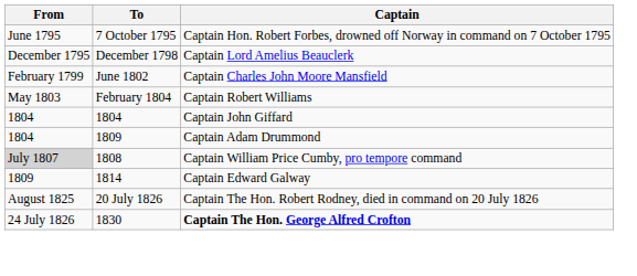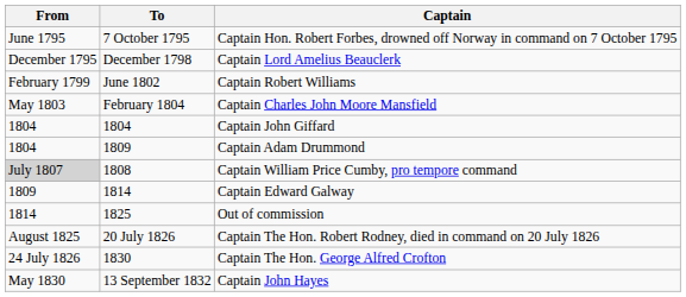 <table class="wikitable" style="text-align:left">
 <tr>
 <th>From</th>
 <th>To</th>
 <th>Captain</th>
 </tr>
 <tr>
 <td>June 1795</td>
 <td>7 October 1795</td>
 <td>Captain Hon. Robert Forbes, drowned off Norway in command on 7 October 1795</td>
 </tr>
 <tr>
 <td>December 1795</td>
 <td>December 1798</td>
 <td>Captain <a href='#'>Lord Amelius Beauclerk</a></td>
 </tr>
 <tr>
 <td>February 1799</td>
 <td>June 1802</td>
-<td>Captain <a href='#'>Charles John Moore Mansfield</a></td>
+<td>Captain Robert Williams</td>
 </tr>
 <tr>
 <td>May 1803</td>
 <td>February 1804</td>
-<td>Captain Robert Williams</td>
+<td>Captain <a href='#'>Charles John Moore Mansfield</a></td>
 </tr>
 <tr>
 <td>1804</td>
 <td>1804</td>
 <td>Captain John Giffard</td>
 </tr>
 <tr>
 <td>1804</td>
 <td>1809</td>
 <td>Captain Adam Drummond</td>
 </tr>
 <tr>
 <td style="background: lightgrey;">July 1807</td>
 <td>1808</td>
 <td>Captain William Price Cumby, <a href='#'>pro tempore</a> command</td>
 </tr>
 <tr>
 <td>1809</td>
 <td>1814</td>
 <td>Captain Edward Galway</td>
 </tr>
 <tr>
+<td>1814</td>
+<td>1825</td>
+<td>Out of commission</td>
+</tr>
+<tr>
 <td>August 1825</td>
 <td>20 July 1826</td>
 <td>Captain The Hon. Robert Rodney, died in command on 20 July 1826</td>
 </tr>
 <tr>
 <td>24 July 1826</td>
 <td>1830</td>
-<td><strong>Captain The Hon. <a href='#'>George Alfred Crofton</a></strong></td>
+<td>Captain The Hon. <a href='#'>George Alfred Crofton</a></td>
+</tr>
+<tr>
+<td>May 1830</td>
+<td>13 September 1832</td>
+<td>Captain <a href='#'>John Hayes</a></td>
 </tr>
 </table>
